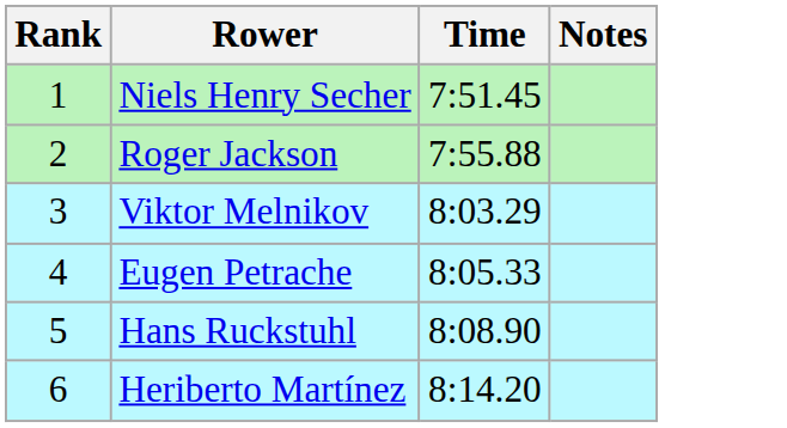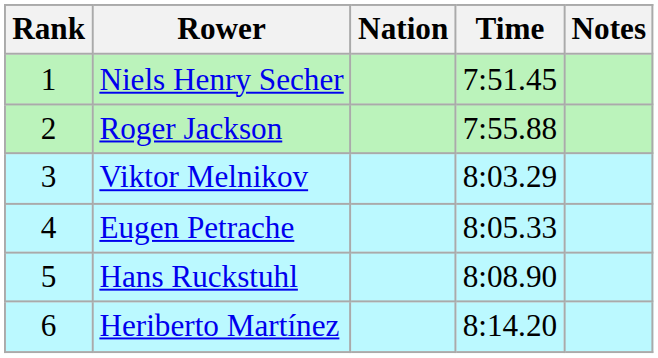 <table class="wikitable sortable" style="text-align:center">
 <tr>
 <th>Rank</th>
 <th>Rower</th>
+<th>Nation</th>
 <th>Time</th>
 <th>Notes</th>
 </tr>
 <tr bgcolor=bbf3bb>
 <td>1</td>
 <td align=left><a href='#'>Niels Henry Secher</a></td>
+<td align=left></td>
 <td>7:51.45</td>
 <td></td>
 </tr>
 <tr bgcolor=bbf3bb>
 <td>2</td>
 <td align=left><a href='#'>Roger Jackson</a></td>
+<td align=left></td>
 <td>7:55.88</td>
 <td></td>
 </tr>
 <tr bgcolor=bbf9ff>
 <td>3</td>
 <td align=left><a href='#'>Viktor Melnikov</a></td>
+<td align=left></td>
 <td>8:03.29</td>
 <td></td>
 </tr>
 <tr bgcolor=bbf9ff>
 <td>4</td>
 <td align=left><a href='#'>Eugen Petrache</a></td>
+<td align=left></td>
 <td>8:05.33</td>
 <td></td>
 </tr>
 <tr bgcolor=bbf9ff>
 <td>5</td>
 <td align=left><a href='#'>Hans Ruckstuhl</a></td>
+<td align=left></td>
 <td>8:08.90</td>
 <td></td>
 </tr>
 <tr bgcolor=bbf9ff>
 <td>6</td>
 <td align=left><a href='#'>Heriberto Martínez</a></td>
+<td align=left></td>
 <td>8:14.20</td>
 <td></td>
 </tr>
 </table>
